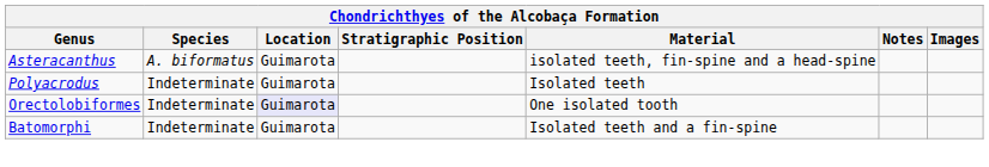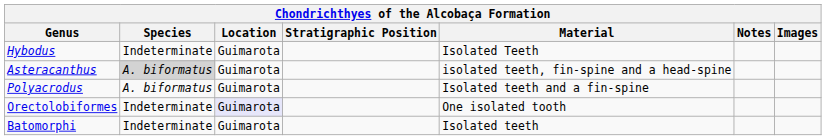 <table class="wikitable">
 <tr>
 <th colspan="7"><a href='#'>Chondrichthyes</a> of the Alcobaça Formation</th>
 </tr>
 <tr>
 <th>Genus</th>
 <th>Species</th>
 <th>Location</th>
 <th>Stratigraphic Position</th>
 <th>Material</th>
 <th>Notes</th>
 <th>Images</th>
 </tr>
 <tr>
+<td><em><a href='#'>Hybodus</a></em></td>
+<td>Indeterminate</td>
+<td>Guimarota</td>
+<td></td>
+<td>Isolated Teeth</td>
+<td></td>
+<td></td>
+</tr>
+<tr>
 <td><em><a href='#'>Asteracanthus</a></em></td>
-<td><em>A. biformatus</em></td>
+<td style="background: lightgrey;"><em>A. biformatus</em></td>
 <td>Guimarota</td>
 <td></td>
 <td>isolated teeth, fin-spine and a head-spine</td>
 <td></td>
 <td></td>
 </tr>
 <tr>
 <td><em><a href='#'>Polyacrodus</a></em></td>
-<td>Indeterminate</td>
+<td><em>A. biformatus</em></td>
 <td>Guimarota</td>
 <td></td>
-<td>Isolated teeth</td>
+<td>Isolated teeth and a fin-spine</td>
 <td></td>
 <td></td>
 </tr>
 <tr>
 <td><a href='#'>Orectolobiformes</a></td>
 <td>Indeterminate</td>
 <td style="background: lavender;">Guimarota</td>
 <td></td>
 <td>One isolated tooth</td>
 <td></td>
 <td></td>
 </tr>
 <tr>
 <td><a href='#'>Batomorphi</a></td>
 <td>Indeterminate</td>
 <td>Guimarota</td>
 <td></td>
-<td>Isolated teeth and a fin-spine</td>
+<td>Isolated teeth</td>
 <td></td>
 <td></td>
 </tr>
 </table>
